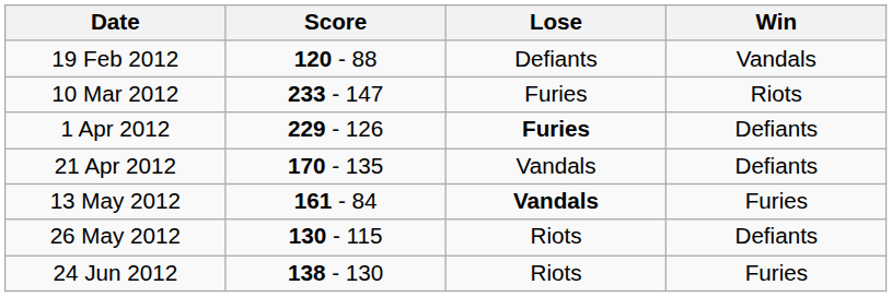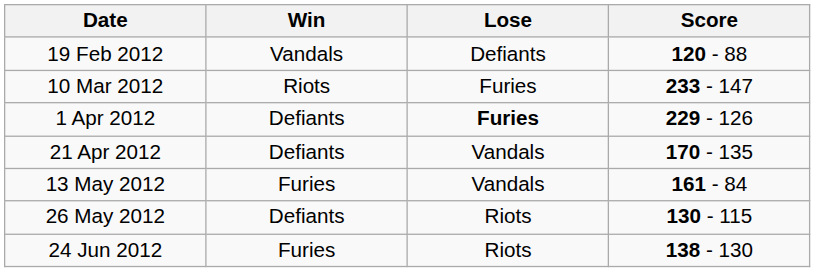 <table class="wikitable" style="text-align:center;width=64%">
 <tr>
 <th style="width:16%;">Date</th>
+<th style="width:16%;">Win</th>
+<th style="width:16%;">Lose</th>
 <th style="width:16%;">Score</th>
-<th style="width:16%;">Lose</th>
-<th style="width:16%;">Win</th>
 </tr>
 <tr>
 <td>19 Feb 2012</td>
+<td>Vandals</td>
+<td>Defiants</td>
 <td><strong>120</strong> - 88</td>
-<td>Defiants</td>
-<td>Vandals</td>
 </tr>
 <tr>
 <td>10 Mar 2012</td>
+<td>Riots</td>
+<td>Furies</td>
 <td><strong>233</strong> - 147</td>
-<td>Furies</td>
-<td>Riots</td>
 </tr>
 <tr>
 <td>1 Apr 2012</td>
+<td>Defiants</td>
+<td><strong>Furies</strong></td>
 <td><strong>229</strong> - 126</td>
-<td><strong>Furies</strong></td>
-<td>Defiants</td>
 </tr>
 <tr>
 <td>21 Apr 2012</td>
+<td>Defiants</td>
+<td>Vandals</td>
 <td><strong>170</strong> - 135</td>
-<td>Vandals</td>
-<td>Defiants</td>
 </tr>
 <tr>
 <td>13 May 2012</td>
+<td>Furies</td>
+<td>Vandals</td>
 <td><strong>161</strong> - 84</td>
-<td><strong>Vandals</strong></td>
-<td>Furies</td>
 </tr>
 <tr>
 <td>26 May 2012</td>
+<td>Defiants</td>
+<td>Riots</td>
 <td><strong>130</strong> - 115</td>
-<td>Riots</td>
-<td>Defiants</td>
 </tr>
 <tr>
 <td>24 Jun 2012</td>
+<td>Furies</td>
+<td>Riots</td>
 <td><strong>138</strong> - 130</td>
-<td>Riots</td>
-<td>Furies</td>
 </tr>
 </table>
